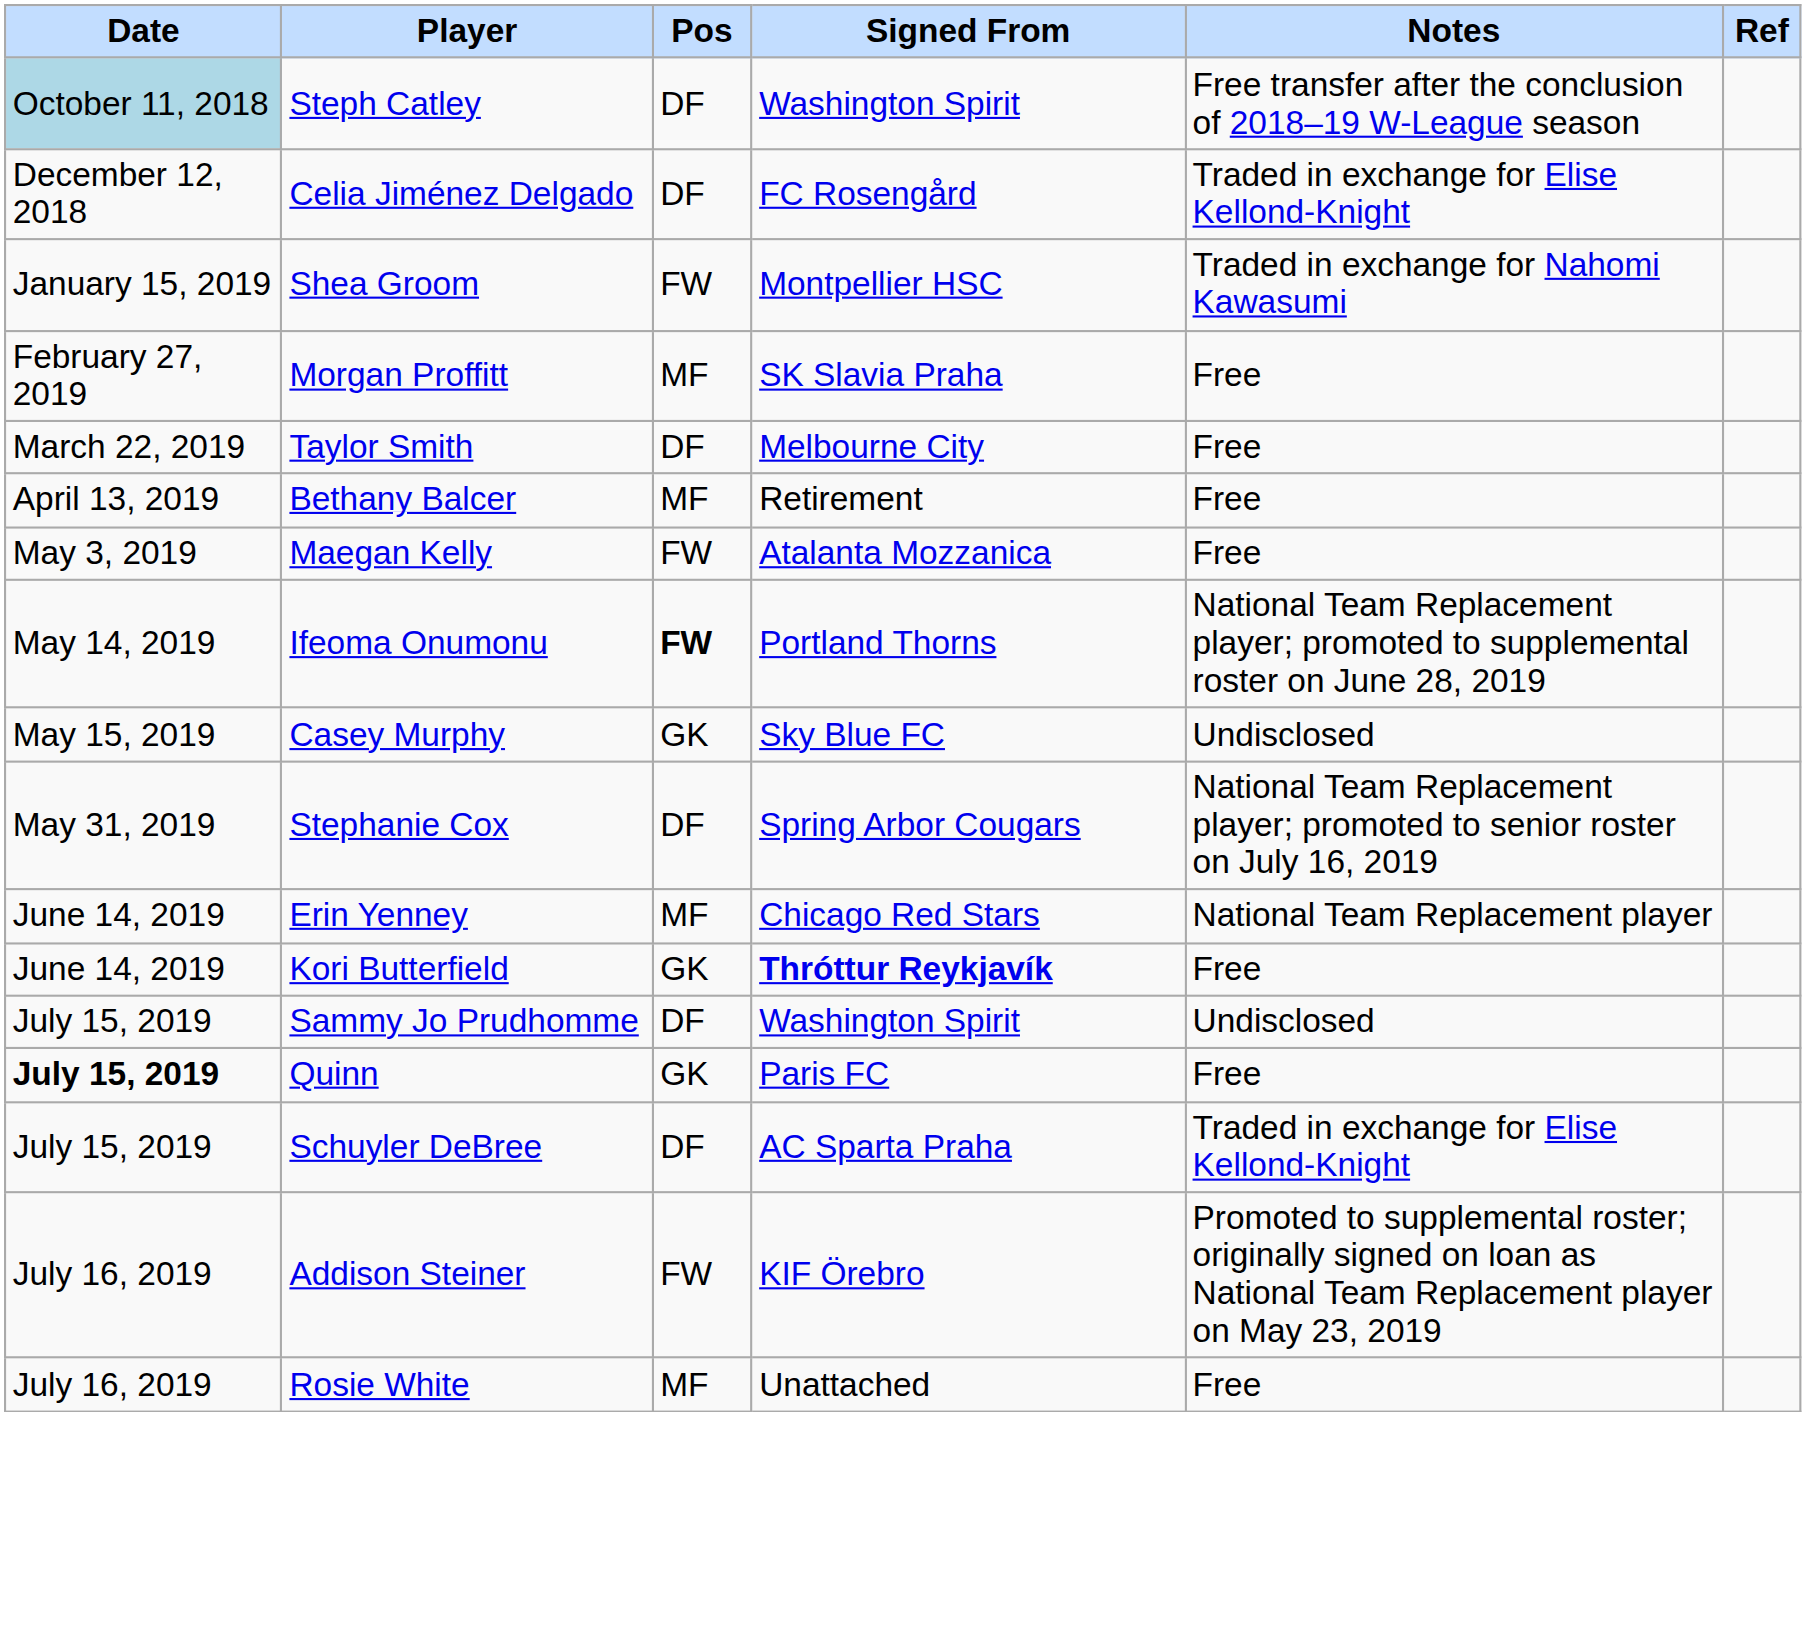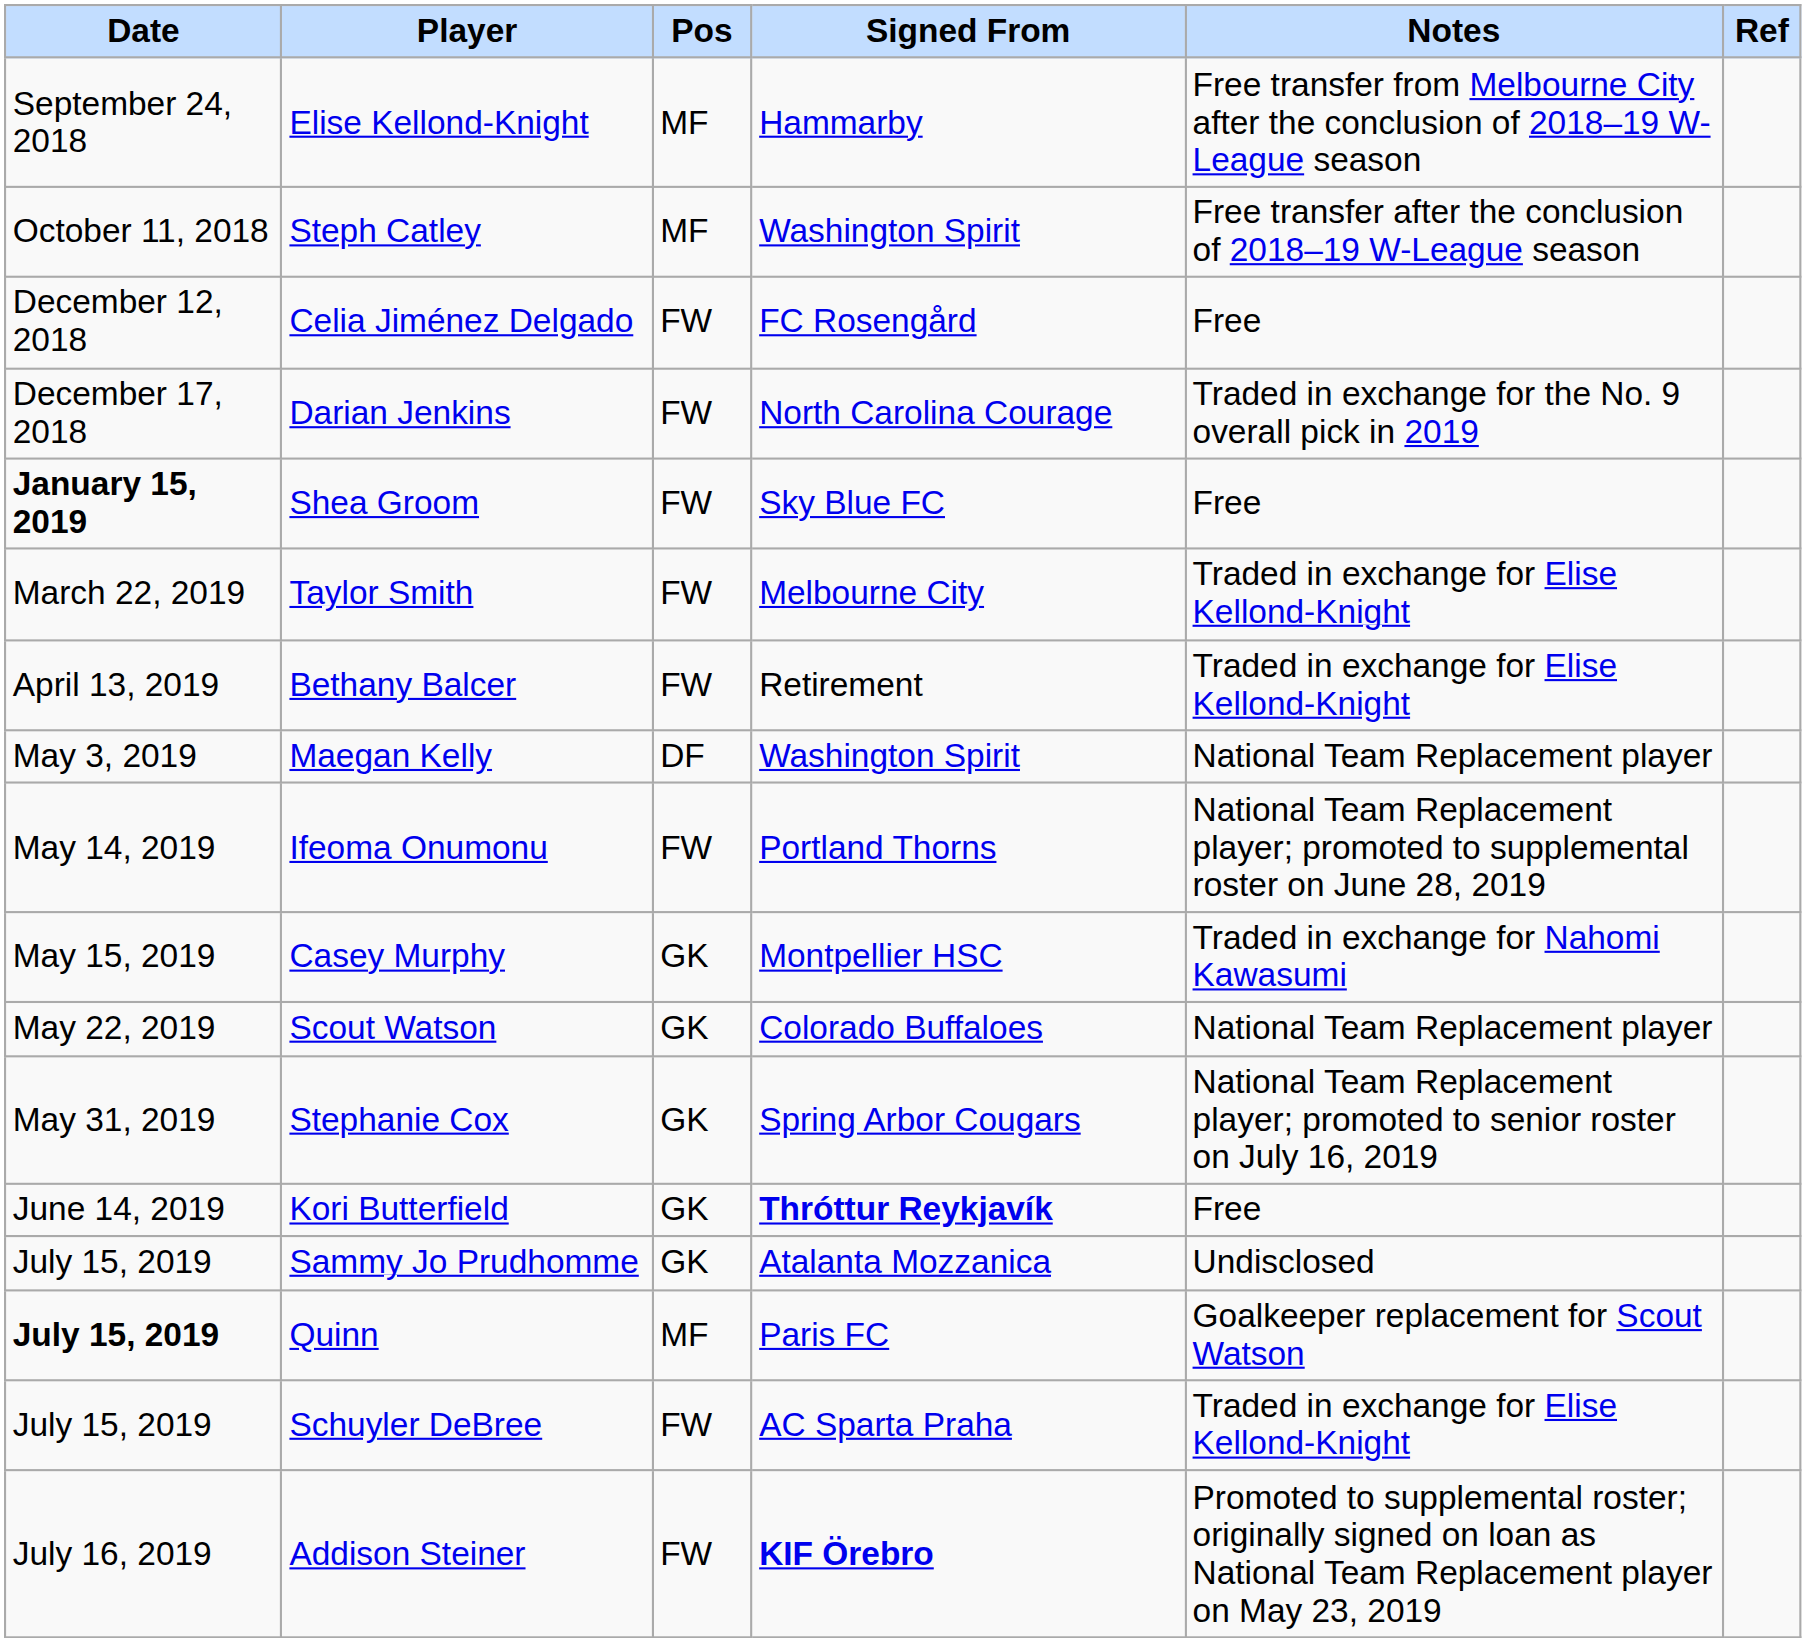 <table class="wikitable" style="text-align:left;">
 <tr>
 <th style="background:#c2ddff; width:125px;">Date</th>
 <th style="background:#c2ddff; width:170px;">Player</th>
 <th style="background:#c2ddff; width:40px;">Pos</th>
 <th style="background:#c2ddff; width:200px;">Signed From</th>
 <th style="background:#c2ddff; width:250px;">Notes</th>
 <th style="background:#c2ddff; width:30px;">Ref</th>
 </tr>
 <tr>
-<td style="background: lightblue;">October 11, 2018</td>
+<td>September 24, 2018</td>
+<td> <a href='#'>Elise Kellond-Knight</a></td>
+<td>MF</td>
+<td> <a href='#'>Hammarby</a></td>
+<td>Free transfer from <a href='#'>Melbourne City</a> after the conclusion of <a href='#'>2018–19 W-League</a> season</td>
+<td></td>
+</tr>
+<tr>
+<td>October 11, 2018</td>
 <td> <a href='#'>Steph Catley</a></td>
-<td>DF</td>
+<td>MF</td>
 <td> <a href='#'>Washington Spirit</a></td>
 <td>Free transfer after the conclusion of <a href='#'>2018–19 W-League</a> season</td>
 <td></td>
 </tr>
 <tr>
 <td>December 12, 2018</td>
 <td> <a href='#'>Celia Jiménez Delgado</a></td>
-<td>DF</td>
+<td>FW</td>
 <td> <a href='#'>FC Rosengård</a></td>
-<td>Traded in exchange for <a href='#'>Elise Kellond-Knight</a></td>
+<td>Free</td>
 <td></td>
 </tr>
 <tr>
-<td>January 15, 2019</td>
-<td> <a href='#'>Shea Groom</a></td>
+<td>December 17, 2018</td>
+<td> <a href='#'>Darian Jenkins</a></td>
 <td>FW</td>
-<td> <a href='#'>Montpellier HSC</a></td>
-<td>Traded in exchange for <a href='#'>Nahomi Kawasumi</a></td>
+<td> <a href='#'>North Carolina Courage</a></td>
+<td>Traded in exchange for the No. 9 overall pick in <a href='#'>2019</a></td>
 <td></td>
 </tr>
 <tr>
-<td>February 27, 2019</td>
-<td> <a href='#'>Morgan Proffitt</a></td>
-<td>MF</td>
-<td> <a href='#'>SK Slavia Praha</a></td>
+<td><strong>January 15, 2019</strong></td>
+<td> <a href='#'>Shea Groom</a></td>
+<td>FW</td>
+<td> <a href='#'>Sky Blue FC</a></td>
 <td>Free</td>
 <td></td>
 </tr>
 <tr>
 <td>March 22, 2019</td>
 <td> <a href='#'>Taylor Smith</a></td>
-<td>DF</td>
+<td>FW</td>
 <td> <a href='#'>Melbourne City</a></td>
-<td>Free</td>
+<td>Traded in exchange for <a href='#'>Elise Kellond-Knight</a></td>
 <td></td>
 </tr>
 <tr>
 <td>April 13, 2019</td>
 <td> <a href='#'>Bethany Balcer</a></td>
-<td>MF</td>
+<td>FW</td>
 <td>Retirement</td>
-<td>Free</td>
+<td>Traded in exchange for <a href='#'>Elise Kellond-Knight</a></td>
 <td></td>
 </tr>
 <tr>
 <td>May 3, 2019</td>
 <td> <a href='#'>Maegan Kelly</a></td>
-<td>FW</td>
-<td> <a href='#'>Atalanta Mozzanica</a></td>
-<td>Free</td>
+<td>DF</td>
+<td> <a href='#'>Washington Spirit</a></td>
+<td>National Team Replacement player</td>
 <td></td>
 </tr>
 <tr>
 <td>May 14, 2019</td>
 <td> <a href='#'>Ifeoma Onumonu</a></td>
-<td><strong>FW</strong></td>
+<td>FW</td>
 <td> <a href='#'>Portland Thorns</a></td>
 <td>National Team Replacement player; promoted to supplemental roster on June 28, 2019</td>
 <td></td>
 </tr>
 <tr>
 <td>May 15, 2019</td>
 <td> <a href='#'>Casey Murphy</a></td>
 <td>GK</td>
-<td> <a href='#'>Sky Blue FC</a></td>
-<td>Undisclosed</td>
+<td> <a href='#'>Montpellier HSC</a></td>
+<td>Traded in exchange for <a href='#'>Nahomi Kawasumi</a></td>
+<td></td>
+</tr>
+<tr>
+<td>May 22, 2019</td>
+<td> <a href='#'>Scout Watson</a></td>
+<td>GK</td>
+<td> <a href='#'>Colorado Buffaloes</a></td>
+<td>National Team Replacement player</td>
 <td></td>
 </tr>
 <tr>
 <td>May 31, 2019</td>
 <td> <a href='#'>Stephanie Cox</a></td>
-<td>DF</td>
+<td>GK</td>
 <td> <a href='#'>Spring Arbor Cougars</a></td>
 <td>National Team Replacement player; promoted to senior roster on July 16, 2019</td>
-<td></td>
-</tr>
-<tr>
-<td>June 14, 2019</td>
-<td> <a href='#'>Erin Yenney</a></td>
-<td>MF</td>
-<td> <a href='#'>Chicago Red Stars</a></td>
-<td>National Team Replacement player</td>
 <td></td>
 </tr>
 <tr>
 <td>June 14, 2019</td>
 <td> <a href='#'>Kori Butterfield</a></td>
 <td>GK</td>
 <td><strong> <a href='#'>Thróttur Reykjavík</a></strong></td>
 <td>Free</td>
 <td></td>
 </tr>
 <tr>
 <td>July 15, 2019</td>
 <td> <a href='#'>Sammy Jo Prudhomme</a></td>
-<td>DF</td>
-<td> <a href='#'>Washington Spirit</a></td>
+<td>GK</td>
+<td> <a href='#'>Atalanta Mozzanica</a></td>
 <td>Undisclosed</td>
 <td></td>
 </tr>
 <tr>
 <td><strong>July 15, 2019</strong></td>
 <td> <a href='#'>Quinn</a></td>
-<td>GK</td>
+<td>MF</td>
 <td> <a href='#'>Paris FC</a></td>
-<td>Free</td>
+<td>Goalkeeper replacement for <a href='#'>Scout Watson</a></td>
 <td></td>
 </tr>
 <tr>
 <td>July 15, 2019</td>
 <td> <a href='#'>Schuyler DeBree</a></td>
-<td>DF</td>
+<td>FW</td>
 <td> <a href='#'>AC Sparta Praha</a></td>
 <td>Traded in exchange for <a href='#'>Elise Kellond-Knight</a></td>
 <td></td>
 </tr>
 <tr>
 <td>July 16, 2019</td>
 <td> <a href='#'>Addison Steiner</a></td>
 <td>FW</td>
-<td> <a href='#'>KIF Örebro</a></td>
+<td><strong> <a href='#'>KIF Örebro</a></strong></td>
 <td>Promoted to supplemental roster; originally signed on loan as National Team Replacement player on May 23, 2019</td>
 <td></td>
 </tr>
-<tr>
-<td>July 16, 2019</td>
-<td> <a href='#'>Rosie White</a></td>
-<td>MF</td>
-<td>Unattached</td>
-<td>Free</td>
-<td></td>
-</tr>
 </table>
